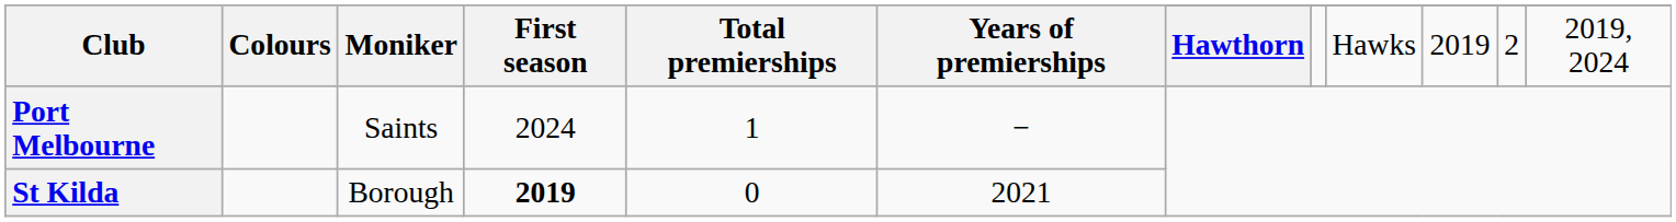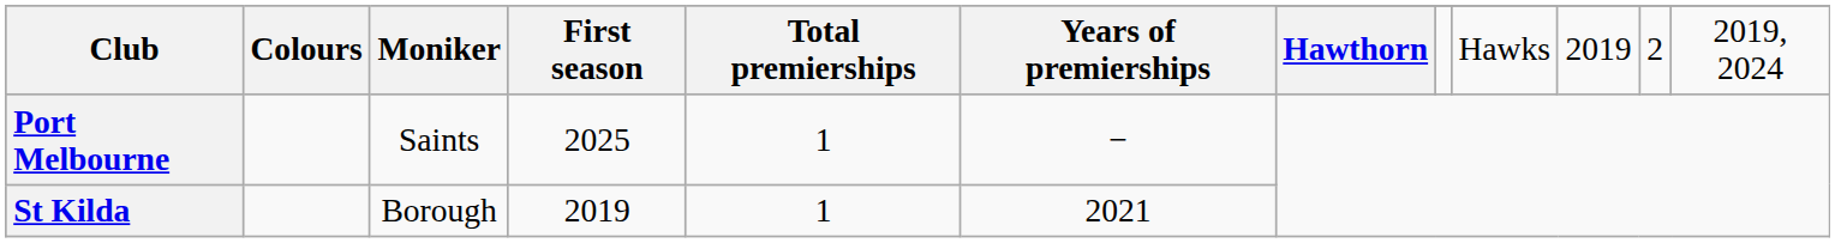 <table class="wikitable sortable" style="text-align:center; width:100%">
 <tr>
 <th rowspan=2>Club</th>
 <th rowspan=2 class=unsortable>Colours</th>
 <th rowspan=2>Moniker</th>
 <th rowspan=2>First season</th>
 <th rowspan=2>Total premierships</th>
 <th rowspan=2>Years of premierships</th>
 </tr>
 <tr>
 <th style=text-align:left><a href='#'>Hawthorn</a></th>
 <td></td>
 <td align=centre>Hawks</td>
 <td align=centre>2019</td>
 <td align=centre>2</td>
 <td align=centre>2019, 2024</td>
 </tr>
 <tr>
 <th style=text-align:left><a href='#'>Port Melbourne</a></th>
 <td></td>
 <td align=centre>Saints</td>
-<td align=centre>2024</td>
+<td align=centre>2025</td>
 <td align=centre>1</td>
 <td align=centre>−</td>
 </tr>
 <tr>
 <th style=text-align:left><a href='#'>St Kilda</a></th>
 <td></td>
 <td align=centre>Borough</td>
-<td align=centre><strong>2019</strong></td>
-<td align=centre>0</td>
+<td align=centre>2019</td>
+<td align=centre>1</td>
 <td align=centre>2021</td>
 </tr>
 </table>
